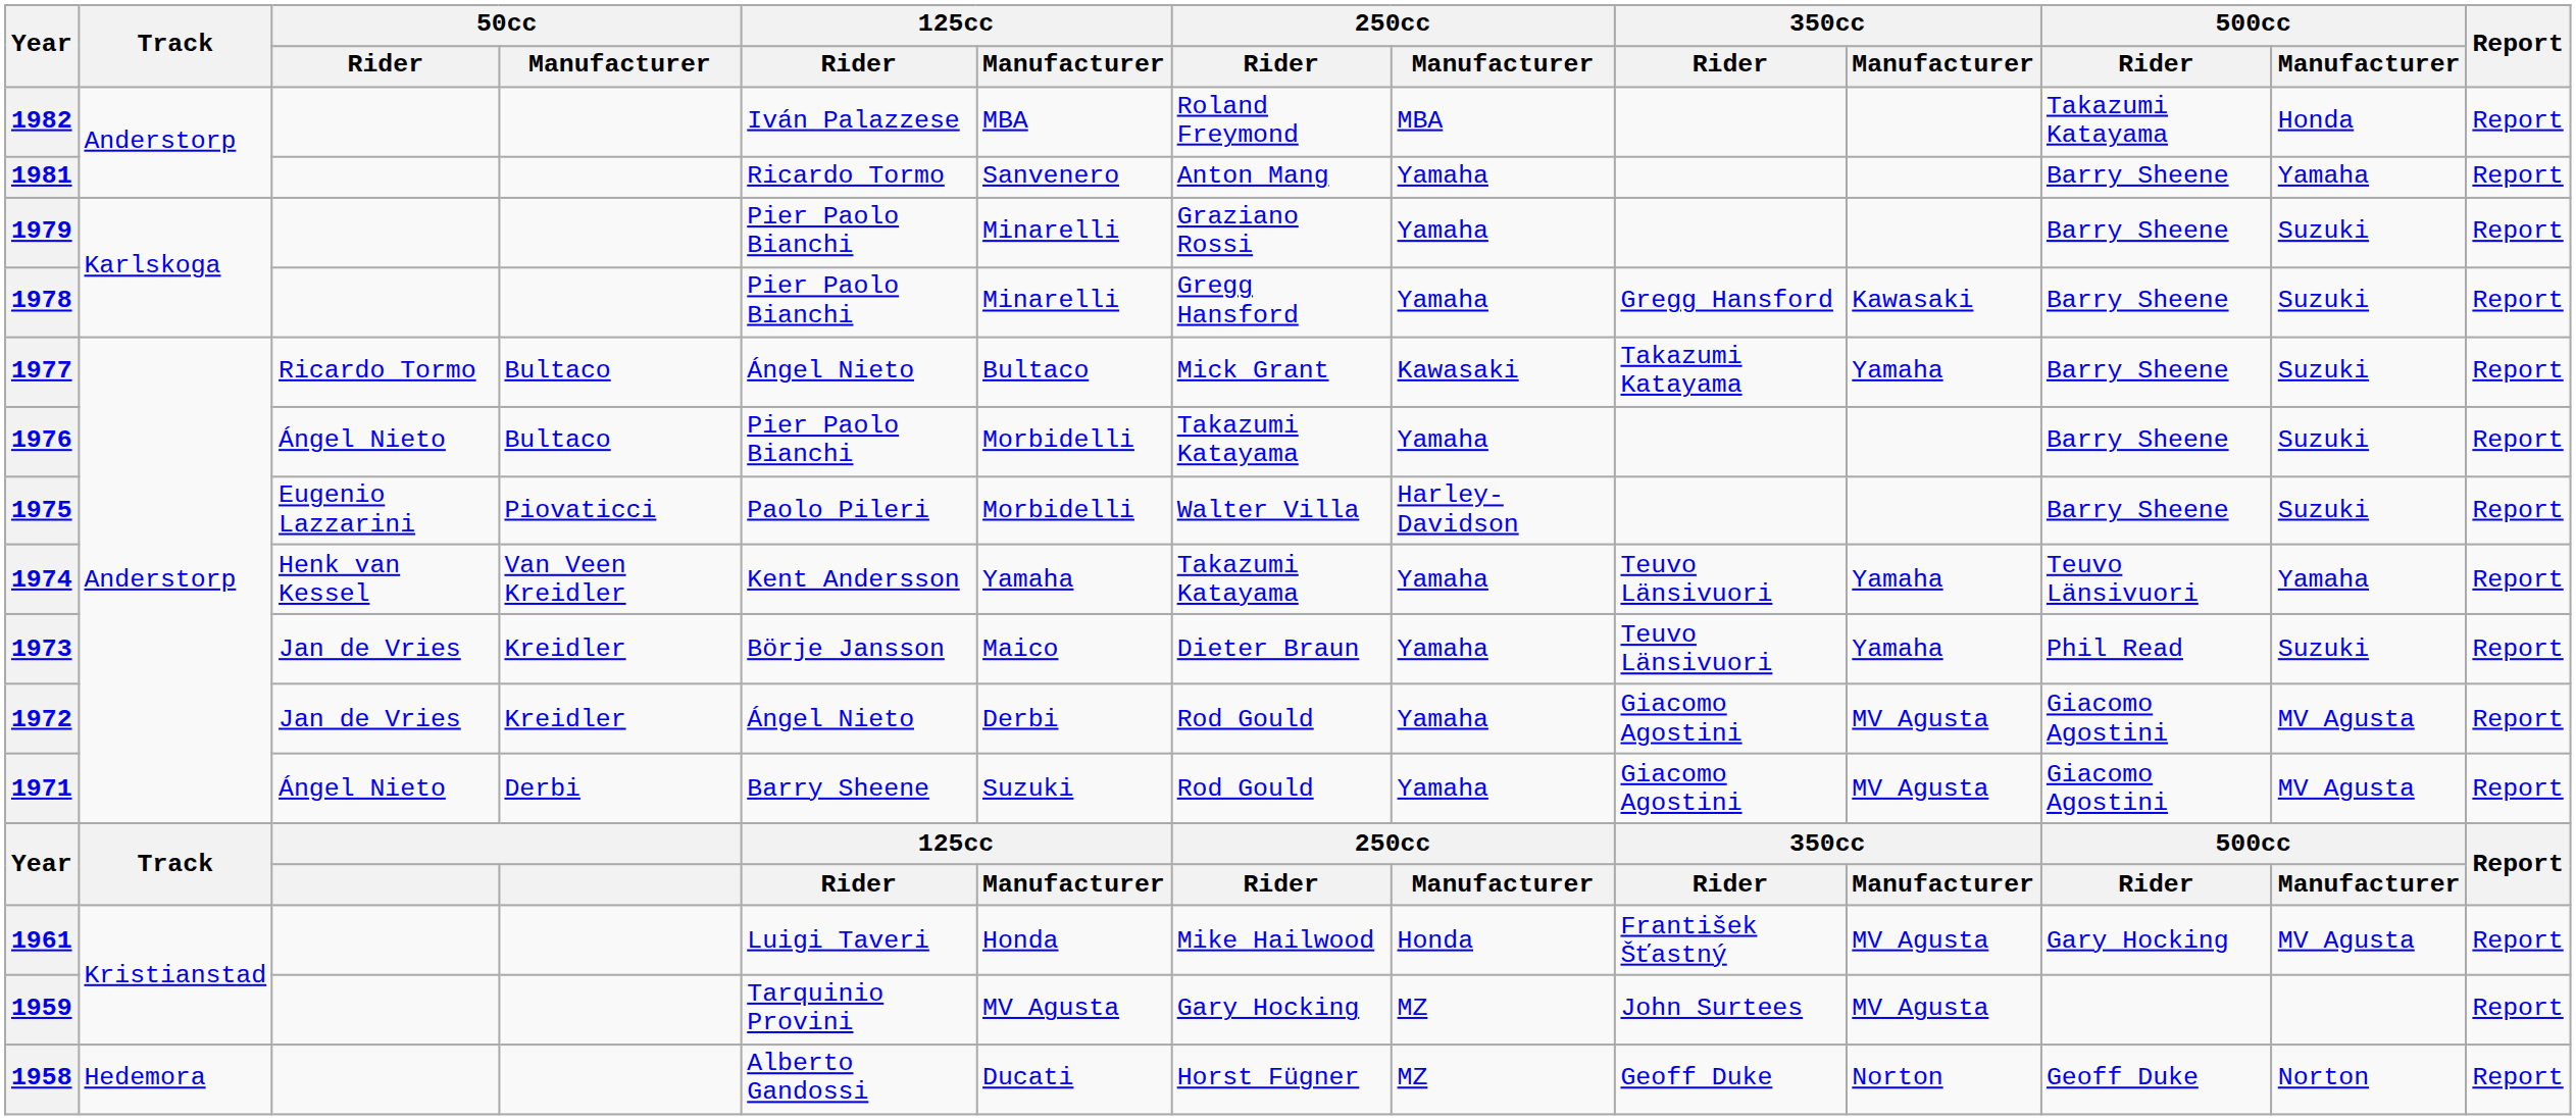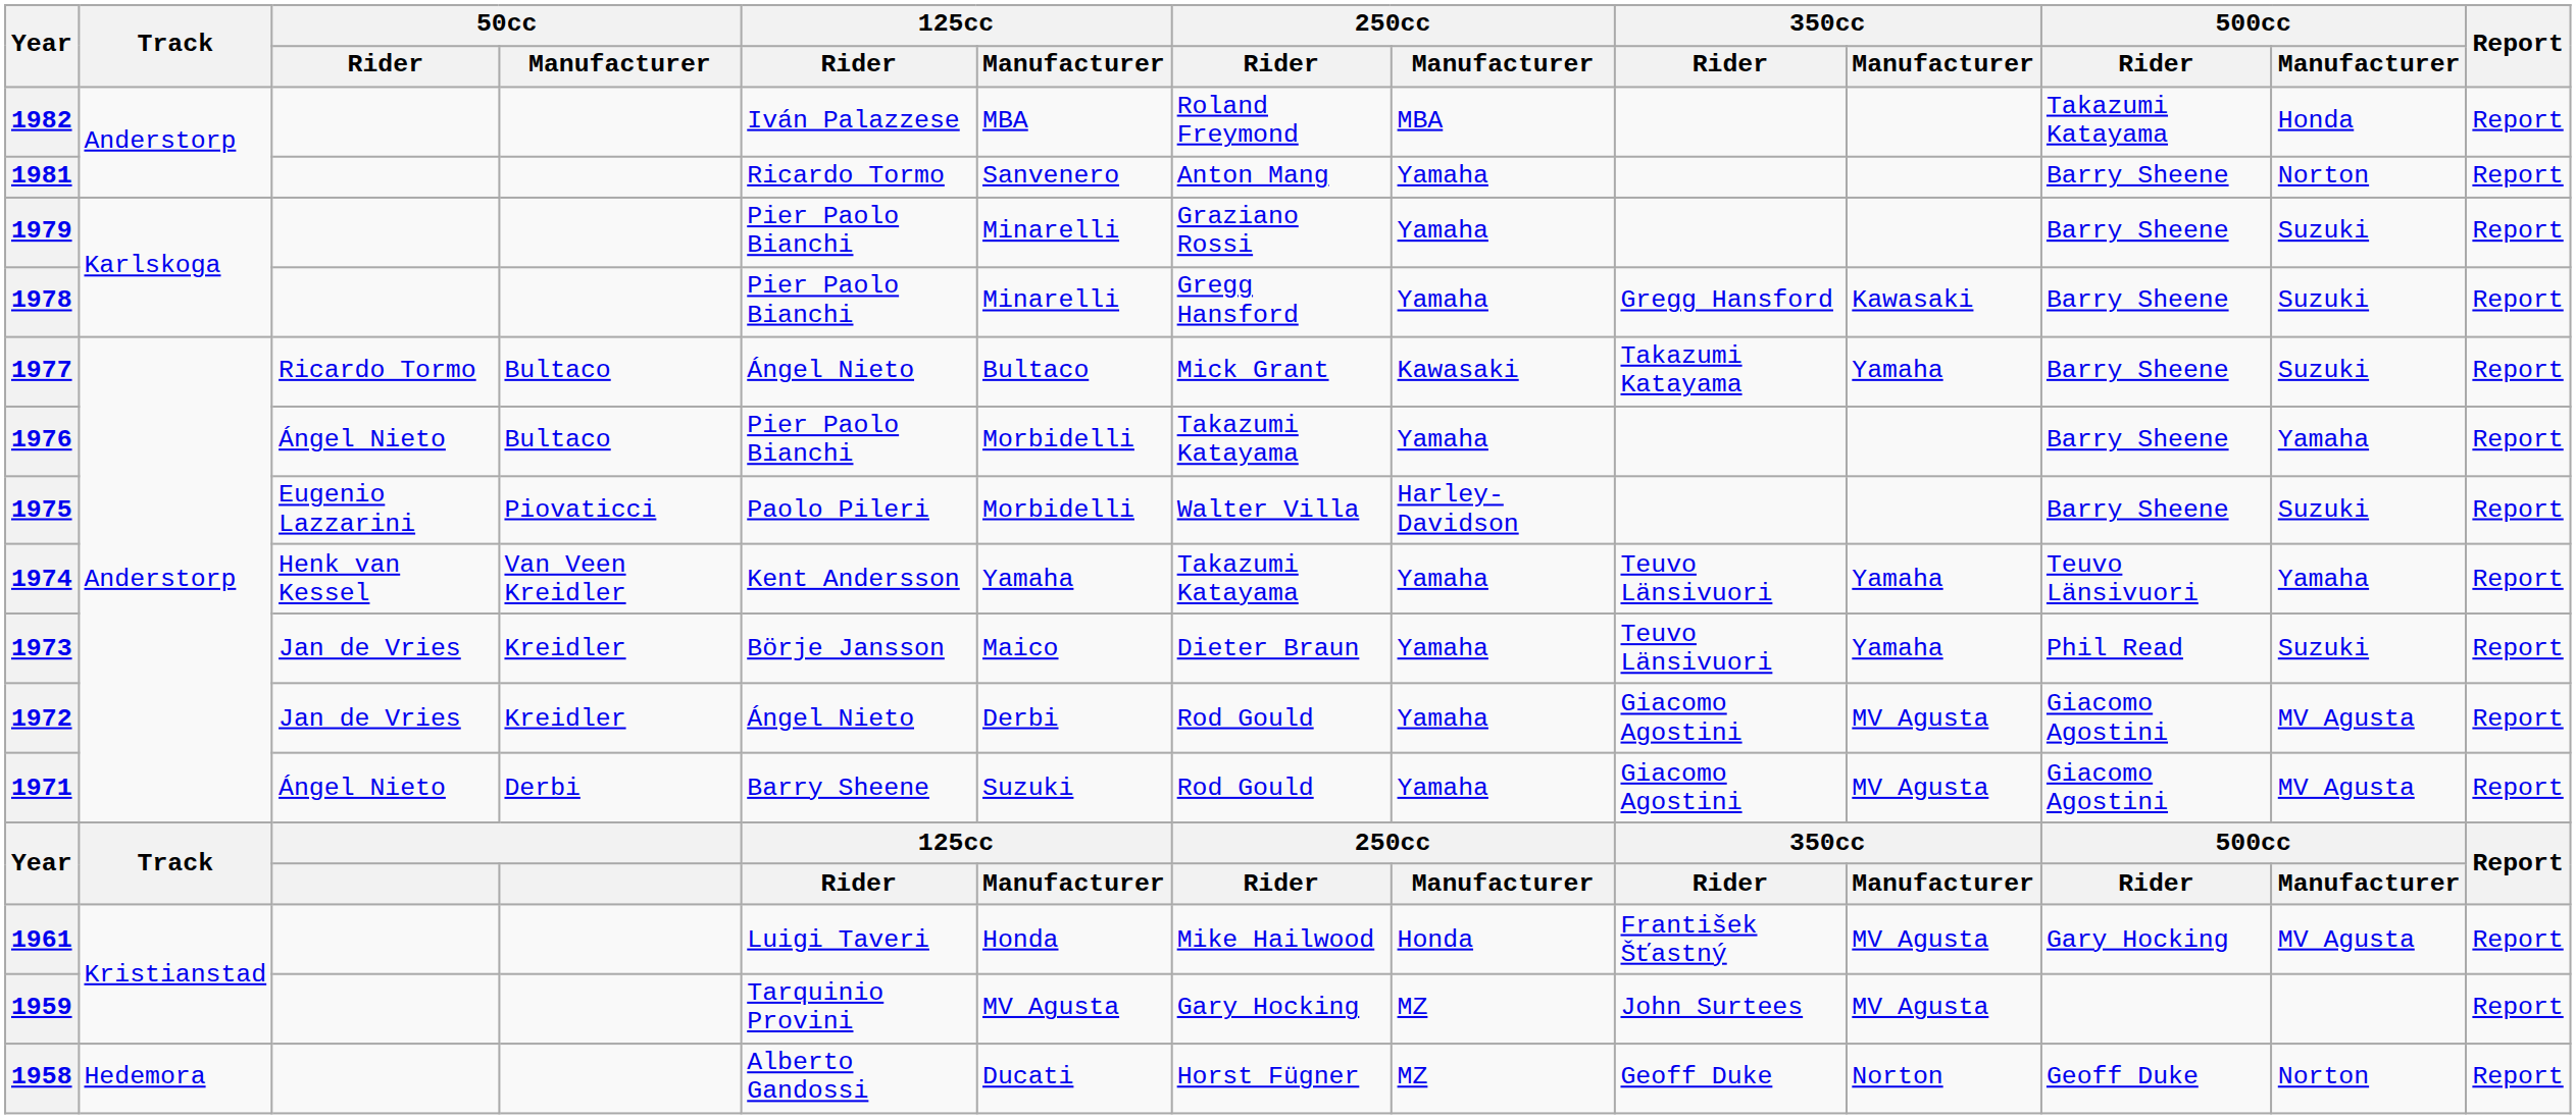 <table class="wikitable" style="font-size: 95%;">
 <tr>
 <th rowspan=2>Year</th>
 <th rowspan=2>Track</th>
 <th colspan=2>50cc</th>
 <th colspan=2>125cc</th>
 <th colspan=2>250cc</th>
 <th colspan=2>350cc</th>
 <th colspan=2>500cc</th>
 <th rowspan=2>Report</th>
 </tr>
 <tr>
 <th>Rider</th>
 <th>Manufacturer</th>
 <th>Rider</th>
 <th>Manufacturer</th>
 <th>Rider</th>
 <th>Manufacturer</th>
 <th>Rider</th>
 <th>Manufacturer</th>
 <th>Rider</th>
 <th>Manufacturer</th>
 </tr>
 <tr>
 <th><a href='#'>1982</a></th>
 <td rowspan="2"><a href='#'>Anderstorp</a></td>
 <td></td>
 <td></td>
 <td> <a href='#'>Iván Palazzese</a></td>
 <td><a href='#'>MBA</a></td>
 <td> <a href='#'>Roland Freymond</a></td>
 <td><a href='#'>MBA</a></td>
 <td></td>
 <td></td>
 <td> <a href='#'>Takazumi Katayama</a></td>
 <td><a href='#'>Honda</a></td>
 <td><a href='#'>Report</a></td>
 </tr>
 <tr>
 <th><a href='#'>1981</a></th>
 <td></td>
 <td></td>
 <td> <a href='#'>Ricardo Tormo</a></td>
 <td><a href='#'>Sanvenero</a></td>
 <td> <a href='#'>Anton Mang</a></td>
 <td><a href='#'>Yamaha</a></td>
 <td></td>
 <td></td>
 <td> <a href='#'>Barry Sheene</a></td>
-<td><a href='#'>Yamaha</a></td>
+<td><a href='#'>Norton</a></td>
 <td><a href='#'>Report</a></td>
 </tr>
 <tr>
 <th><a href='#'>1979</a></th>
 <td rowspan="2"><a href='#'>Karlskoga</a></td>
 <td></td>
 <td></td>
 <td> <a href='#'>Pier Paolo Bianchi</a></td>
 <td><a href='#'>Minarelli</a></td>
 <td> <a href='#'>Graziano Rossi</a></td>
 <td><a href='#'>Yamaha</a></td>
 <td></td>
 <td></td>
 <td> <a href='#'>Barry Sheene</a></td>
 <td><a href='#'>Suzuki</a></td>
 <td><a href='#'>Report</a></td>
 </tr>
 <tr>
 <th><a href='#'>1978</a></th>
 <td></td>
 <td></td>
 <td> <a href='#'>Pier Paolo Bianchi</a></td>
 <td><a href='#'>Minarelli</a></td>
 <td> <a href='#'>Gregg Hansford</a></td>
 <td><a href='#'>Yamaha</a></td>
 <td> <a href='#'>Gregg Hansford</a></td>
 <td><a href='#'>Kawasaki</a></td>
 <td> <a href='#'>Barry Sheene</a></td>
 <td><a href='#'>Suzuki</a></td>
 <td><a href='#'>Report</a></td>
 </tr>
 <tr>
 <th><a href='#'>1977</a></th>
 <td rowspan="7"><a href='#'>Anderstorp</a></td>
 <td> <a href='#'>Ricardo Tormo</a></td>
 <td><a href='#'>Bultaco</a></td>
 <td> <a href='#'>Ángel Nieto</a></td>
 <td><a href='#'>Bultaco</a></td>
 <td> <a href='#'>Mick Grant</a></td>
 <td><a href='#'>Kawasaki</a></td>
 <td> <a href='#'>Takazumi Katayama</a></td>
 <td><a href='#'>Yamaha</a></td>
 <td> <a href='#'>Barry Sheene</a></td>
 <td><a href='#'>Suzuki</a></td>
 <td><a href='#'>Report</a></td>
 </tr>
 <tr>
 <th><a href='#'>1976</a></th>
 <td> <a href='#'>Ángel Nieto</a></td>
 <td><a href='#'>Bultaco</a></td>
 <td> <a href='#'>Pier Paolo Bianchi</a></td>
 <td><a href='#'>Morbidelli</a></td>
 <td> <a href='#'>Takazumi Katayama</a></td>
 <td><a href='#'>Yamaha</a></td>
 <td></td>
 <td></td>
 <td> <a href='#'>Barry Sheene</a></td>
-<td><a href='#'>Suzuki</a></td>
+<td><a href='#'>Yamaha</a></td>
 <td><a href='#'>Report</a></td>
 </tr>
 <tr>
 <th><a href='#'>1975</a></th>
 <td> <a href='#'>Eugenio Lazzarini</a></td>
 <td><a href='#'>Piovaticci</a></td>
 <td> <a href='#'>Paolo Pileri</a></td>
 <td><a href='#'>Morbidelli</a></td>
 <td> <a href='#'>Walter Villa</a></td>
 <td><a href='#'>Harley-Davidson</a></td>
 <td></td>
 <td></td>
 <td> <a href='#'>Barry Sheene</a></td>
 <td><a href='#'>Suzuki</a></td>
 <td><a href='#'>Report</a></td>
 </tr>
 <tr>
 <th><a href='#'>1974</a></th>
 <td> <a href='#'>Henk van Kessel</a></td>
 <td><a href='#'>Van Veen</a> <a href='#'>Kreidler</a></td>
 <td> <a href='#'>Kent Andersson</a></td>
 <td><a href='#'>Yamaha</a></td>
 <td> <a href='#'>Takazumi Katayama</a></td>
 <td><a href='#'>Yamaha</a></td>
 <td> <a href='#'>Teuvo Länsivuori</a></td>
 <td><a href='#'>Yamaha</a></td>
 <td> <a href='#'>Teuvo Länsivuori</a></td>
 <td><a href='#'>Yamaha</a></td>
 <td><a href='#'>Report</a></td>
 </tr>
 <tr>
 <th><a href='#'>1973</a></th>
 <td> <a href='#'>Jan de Vries</a></td>
 <td><a href='#'>Kreidler</a></td>
 <td> <a href='#'>Börje Jansson</a></td>
 <td><a href='#'>Maico</a></td>
 <td> <a href='#'>Dieter Braun</a></td>
 <td><a href='#'>Yamaha</a></td>
 <td> <a href='#'>Teuvo Länsivuori</a></td>
 <td><a href='#'>Yamaha</a></td>
 <td> <a href='#'>Phil Read</a></td>
 <td><a href='#'>Suzuki</a></td>
 <td><a href='#'>Report</a></td>
 </tr>
 <tr>
 <th><a href='#'>1972</a></th>
 <td> <a href='#'>Jan de Vries</a></td>
 <td><a href='#'>Kreidler</a></td>
 <td> <a href='#'>Ángel Nieto</a></td>
 <td><a href='#'>Derbi</a></td>
 <td> <a href='#'>Rod Gould</a></td>
 <td><a href='#'>Yamaha</a></td>
 <td> <a href='#'>Giacomo Agostini</a></td>
 <td><a href='#'>MV Agusta</a></td>
 <td> <a href='#'>Giacomo Agostini</a></td>
 <td><a href='#'>MV Agusta</a></td>
 <td><a href='#'>Report</a></td>
 </tr>
 <tr>
 <th><a href='#'>1971</a></th>
 <td> <a href='#'>Ángel Nieto</a></td>
 <td><a href='#'>Derbi</a></td>
 <td> <a href='#'>Barry Sheene</a></td>
 <td><a href='#'>Suzuki</a></td>
 <td> <a href='#'>Rod Gould</a></td>
 <td><a href='#'>Yamaha</a></td>
 <td> <a href='#'>Giacomo Agostini</a></td>
 <td><a href='#'>MV Agusta</a></td>
 <td> <a href='#'>Giacomo Agostini</a></td>
 <td><a href='#'>MV Agusta</a></td>
 <td><a href='#'>Report</a></td>
 </tr>
 <tr>
 <th rowspan=2>Year</th>
 <th rowspan=2>Track</th>
 <th colspan=2></th>
 <th colspan=2>125cc</th>
 <th colspan=2>250cc</th>
 <th colspan=2>350cc</th>
 <th colspan=2>500cc</th>
 <th rowspan=2>Report</th>
 </tr>
 <tr>
 <th></th>
 <th></th>
 <th>Rider</th>
 <th>Manufacturer</th>
 <th>Rider</th>
 <th>Manufacturer</th>
 <th>Rider</th>
 <th>Manufacturer</th>
 <th>Rider</th>
 <th>Manufacturer</th>
 </tr>
 <tr>
 <th><a href='#'>1961</a></th>
 <td rowspan="2"><a href='#'>Kristianstad</a></td>
 <td></td>
 <td></td>
 <td> <a href='#'>Luigi Taveri</a></td>
 <td><a href='#'>Honda</a></td>
 <td> <a href='#'>Mike Hailwood</a></td>
 <td><a href='#'>Honda</a></td>
 <td> <a href='#'>František Šťastný</a></td>
 <td><a href='#'>MV Agusta</a></td>
 <td> <a href='#'>Gary Hocking</a></td>
 <td><a href='#'>MV Agusta</a></td>
 <td><a href='#'>Report</a></td>
 </tr>
 <tr>
 <th><a href='#'>1959</a></th>
 <td></td>
 <td></td>
 <td> <a href='#'>Tarquinio Provini</a></td>
 <td><a href='#'>MV Agusta</a></td>
 <td> <a href='#'>Gary Hocking</a></td>
 <td><a href='#'>MZ</a></td>
 <td> <a href='#'>John Surtees</a></td>
 <td><a href='#'>MV Agusta</a></td>
 <td></td>
 <td></td>
 <td><a href='#'>Report</a></td>
 </tr>
 <tr>
 <th><a href='#'>1958</a></th>
 <td><a href='#'>Hedemora</a></td>
 <td></td>
 <td></td>
 <td> <a href='#'>Alberto Gandossi</a></td>
 <td><a href='#'>Ducati</a></td>
 <td> <a href='#'>Horst Fügner</a></td>
 <td><a href='#'>MZ</a></td>
 <td> <a href='#'>Geoff Duke</a></td>
 <td><a href='#'>Norton</a></td>
 <td> <a href='#'>Geoff Duke</a></td>
 <td><a href='#'>Norton</a></td>
 <td><a href='#'>Report</a></td>
 </tr>
 </table>
